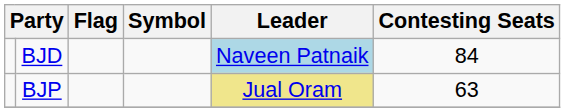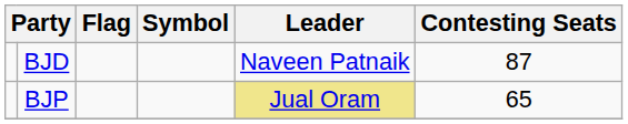 <table class="wikitable" style="text-align:center">
 <tr>
 <th colspan="2">Party</th>
 <th>Flag</th>
 <th>Symbol</th>
 <th>Leader</th>
 <th>Contesting Seats</th>
 </tr>
 <tr>
 <td></td>
 <td><a href='#'>BJD</a></td>
 <td></td>
 <td></td>
-<td style="background: lightblue;"><a href='#'>Naveen Patnaik</a></td>
-<td>84</td>
+<td><a href='#'>Naveen Patnaik</a></td>
+<td>87</td>
 </tr>
 <tr>
 <td></td>
 <td><a href='#'>BJP</a></td>
 <td></td>
 <td></td>
 <td style="background: khaki;"><a href='#'>Jual Oram</a></td>
-<td>63</td>
+<td>65</td>
 </tr>
 <tr>
 </tr>
 </table>
